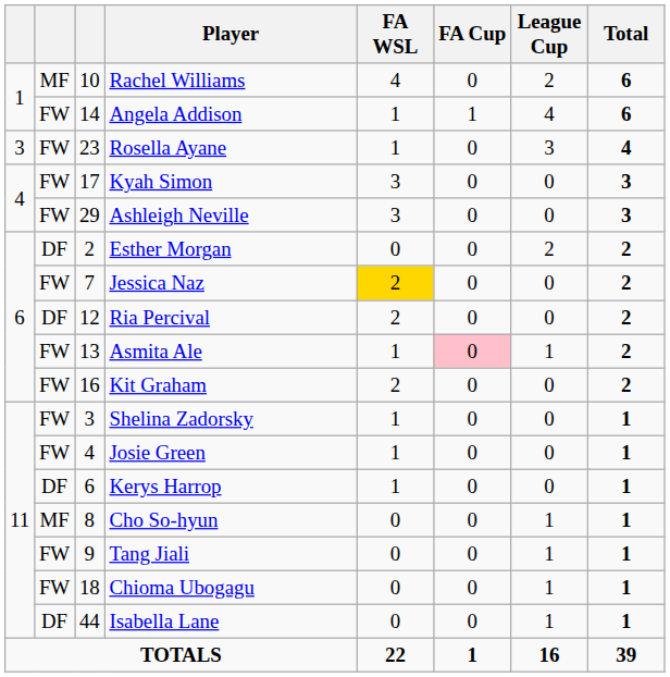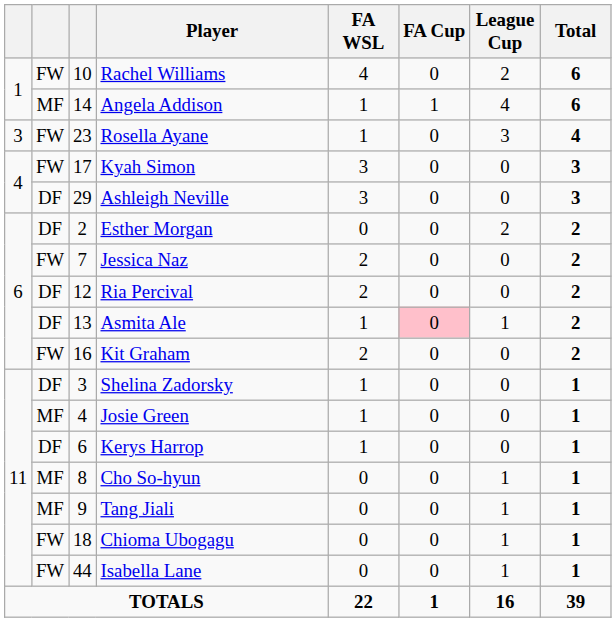 <table class="wikitable sortable" style="font-size: 95%; text-align: center;">
 <tr>
 <th width=10></th>
 <th width=10></th>
 <th width=10></th>
 <th width=180>Player</th>
 <th width=50>FA WSL</th>
 <th width=50>FA Cup</th>
 <th width=50>League Cup</th>
 <th width=50>Total</th>
 </tr>
 <tr>
 <td rowspan=2>1</td>
-<td>MF</td>
+<td>FW</td>
 <td>10</td>
 <td align=left> <a href='#'>Rachel Williams</a></td>
 <td>4</td>
 <td>0</td>
 <td>2</td>
 <td><strong>6</strong></td>
 </tr>
 <tr>
-<td>FW</td>
+<td>MF</td>
 <td>14</td>
 <td align=left> <a href='#'>Angela Addison</a></td>
 <td>1</td>
 <td>1</td>
 <td>4</td>
 <td><strong>6</strong></td>
 </tr>
 <tr>
 <td>3</td>
 <td>FW</td>
 <td>23</td>
 <td align=left> <a href='#'>Rosella Ayane</a></td>
 <td>1</td>
 <td>0</td>
 <td>3</td>
 <td><strong>4</strong></td>
 </tr>
 <tr>
 <td rowspan=2>4</td>
 <td>FW</td>
 <td>17</td>
 <td align=left> <a href='#'>Kyah Simon</a></td>
 <td>3</td>
 <td>0</td>
 <td>0</td>
 <td><strong>3</strong></td>
 </tr>
 <tr>
-<td>FW</td>
+<td>DF</td>
 <td>29</td>
 <td align=left> <a href='#'>Ashleigh Neville</a></td>
 <td>3</td>
 <td>0</td>
 <td>0</td>
 <td><strong>3</strong></td>
 </tr>
 <tr>
 <td rowspan=5>6</td>
 <td>DF</td>
 <td>2</td>
 <td align=left> <a href='#'>Esther Morgan</a></td>
 <td>0</td>
 <td>0</td>
 <td>2</td>
 <td><strong>2</strong></td>
 </tr>
 <tr>
 <td>FW</td>
 <td>7</td>
 <td align=left> <a href='#'>Jessica Naz</a></td>
-<td style="background: gold;">2</td>
+<td>2</td>
 <td>0</td>
 <td>0</td>
 <td><strong>2</strong></td>
 </tr>
 <tr>
 <td>DF</td>
 <td>12</td>
 <td align=left> <a href='#'>Ria Percival</a></td>
 <td>2</td>
 <td>0</td>
 <td>0</td>
 <td><strong>2</strong></td>
 </tr>
 <tr>
-<td>FW</td>
+<td>DF</td>
 <td>13</td>
 <td align=left> <a href='#'>Asmita Ale</a></td>
 <td>1</td>
 <td style="background: pink;">0</td>
 <td>1</td>
 <td><strong>2</strong></td>
 </tr>
 <tr>
 <td>FW</td>
 <td>16</td>
 <td align=left> <a href='#'>Kit Graham</a></td>
 <td>2</td>
 <td>0</td>
 <td>0</td>
 <td><strong>2</strong></td>
 </tr>
 <tr>
 <td rowspan=7>11</td>
-<td>FW</td>
+<td>DF</td>
 <td>3</td>
 <td align=left> <a href='#'>Shelina Zadorsky</a></td>
 <td>1</td>
 <td>0</td>
 <td>0</td>
 <td><strong>1</strong></td>
 </tr>
 <tr>
-<td>FW</td>
+<td>MF</td>
 <td>4</td>
 <td align=left> <a href='#'>Josie Green</a></td>
 <td>1</td>
 <td>0</td>
 <td>0</td>
 <td><strong>1</strong></td>
 </tr>
 <tr>
 <td>DF</td>
 <td>6</td>
 <td align=left> <a href='#'>Kerys Harrop</a></td>
 <td>1</td>
 <td>0</td>
 <td>0</td>
 <td><strong>1</strong></td>
 </tr>
 <tr>
 <td>MF</td>
 <td>8</td>
 <td align=left> <a href='#'>Cho So-hyun</a></td>
 <td>0</td>
 <td>0</td>
 <td>1</td>
 <td><strong>1</strong></td>
 </tr>
 <tr>
-<td>FW</td>
+<td>MF</td>
 <td>9</td>
 <td align=left> <a href='#'>Tang Jiali</a></td>
 <td>0</td>
 <td>0</td>
 <td>1</td>
 <td><strong>1</strong></td>
 </tr>
 <tr>
 <td>FW</td>
 <td>18</td>
 <td align=left> <a href='#'>Chioma Ubogagu</a></td>
 <td>0</td>
 <td>0</td>
 <td>1</td>
 <td><strong>1</strong></td>
 </tr>
 <tr>
-<td>DF</td>
+<td>FW</td>
 <td>44</td>
 <td align=left> <a href='#'>Isabella Lane</a></td>
 <td>0</td>
 <td>0</td>
 <td>1</td>
 <td><strong>1</strong></td>
 </tr>
 <tr>
 <td colspan="4"><strong>TOTALS</strong></td>
 <td><strong>22</strong></td>
 <td><strong>1</strong></td>
 <td><strong>16</strong></td>
 <td><strong>39</strong></td>
 </tr>
 </table>
